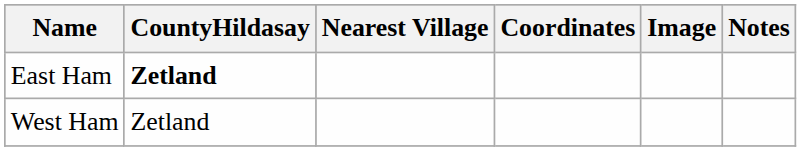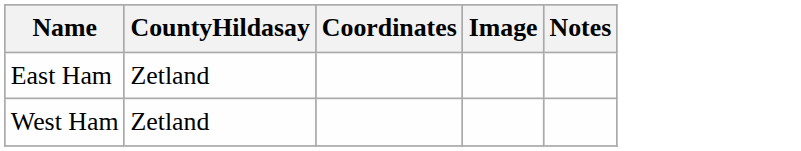 <table class="wikitable sortable" style="table-layout:fixed;background-color:#FEFEFE;font-size:95%;padding:0.30em;line-height:1.35em;">
 <tr>
 <th scope="col">Name</th>
 <th scope="col">CountyHildasay</th>
-<th scope="col">Nearest Village</th>
 <th scope="col" data-sort-type="number">Coordinates</th>
 <th scope="col">Image</th>
 <th scope="col">Notes</th>
 </tr>
 <tr>
 <td>East Ham</td>
-<td><strong>Zetland</strong></td>
-<td></td>
+<td>Zetland</td>
 <td></td>
 <td></td>
 <td></td>
 </tr>
 <tr>
 <td>West Ham</td>
 <td>Zetland</td>
 <td></td>
 <td></td>
 <td></td>
-<td></td>
 </tr>
 </table>
